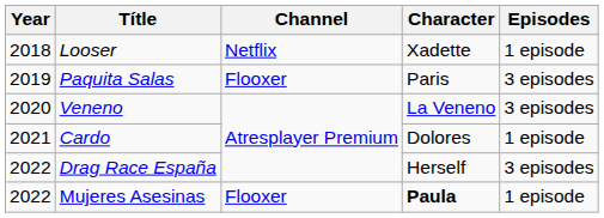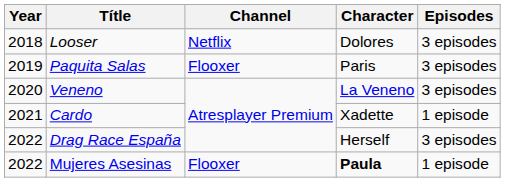 <table class="wikitable">
 <tr>
 <th>Year</th>
 <th>Títle</th>
 <th>Channel</th>
 <th>Character</th>
 <th>Episodes</th>
 </tr>
 <tr>
 <td>2018</td>
 <td><em>Looser</em></td>
 <td><a href='#'>Netflix</a></td>
-<td>Xadette</td>
-<td>1 episode</td>
+<td>Dolores</td>
+<td>3 episodes</td>
 </tr>
 <tr>
 <td>2019</td>
 <td><em><a href='#'>Paquita Salas</a></em></td>
 <td><a href='#'>Flooxer</a></td>
 <td>Paris</td>
 <td>3 episodes</td>
 </tr>
 <tr>
 <td>2020</td>
 <td><em><a href='#'>Veneno</a></em></td>
 <td rowspan="3"><a href='#'>Atresplayer Premium</a></td>
 <td><a href='#'>La Veneno</a></td>
 <td>3 episodes</td>
 </tr>
 <tr>
 <td>2021</td>
 <td><a href='#'><em>Cardo</em></a></td>
-<td>Dolores</td>
+<td>Xadette</td>
 <td>1 episode</td>
 </tr>
 <tr>
 <td>2022</td>
 <td><em><a href='#'>Drag Race España</a></em></td>
 <td>Herself</td>
 <td>3 episodes</td>
 </tr>
 <tr>
 <td>2022</td>
 <td><a href='#'>Mujeres Asesinas</a></td>
 <td><a href='#'>Flooxer</a></td>
 <td><strong>Paula</strong></td>
 <td>1 episode</td>
 </tr>
 </table>
